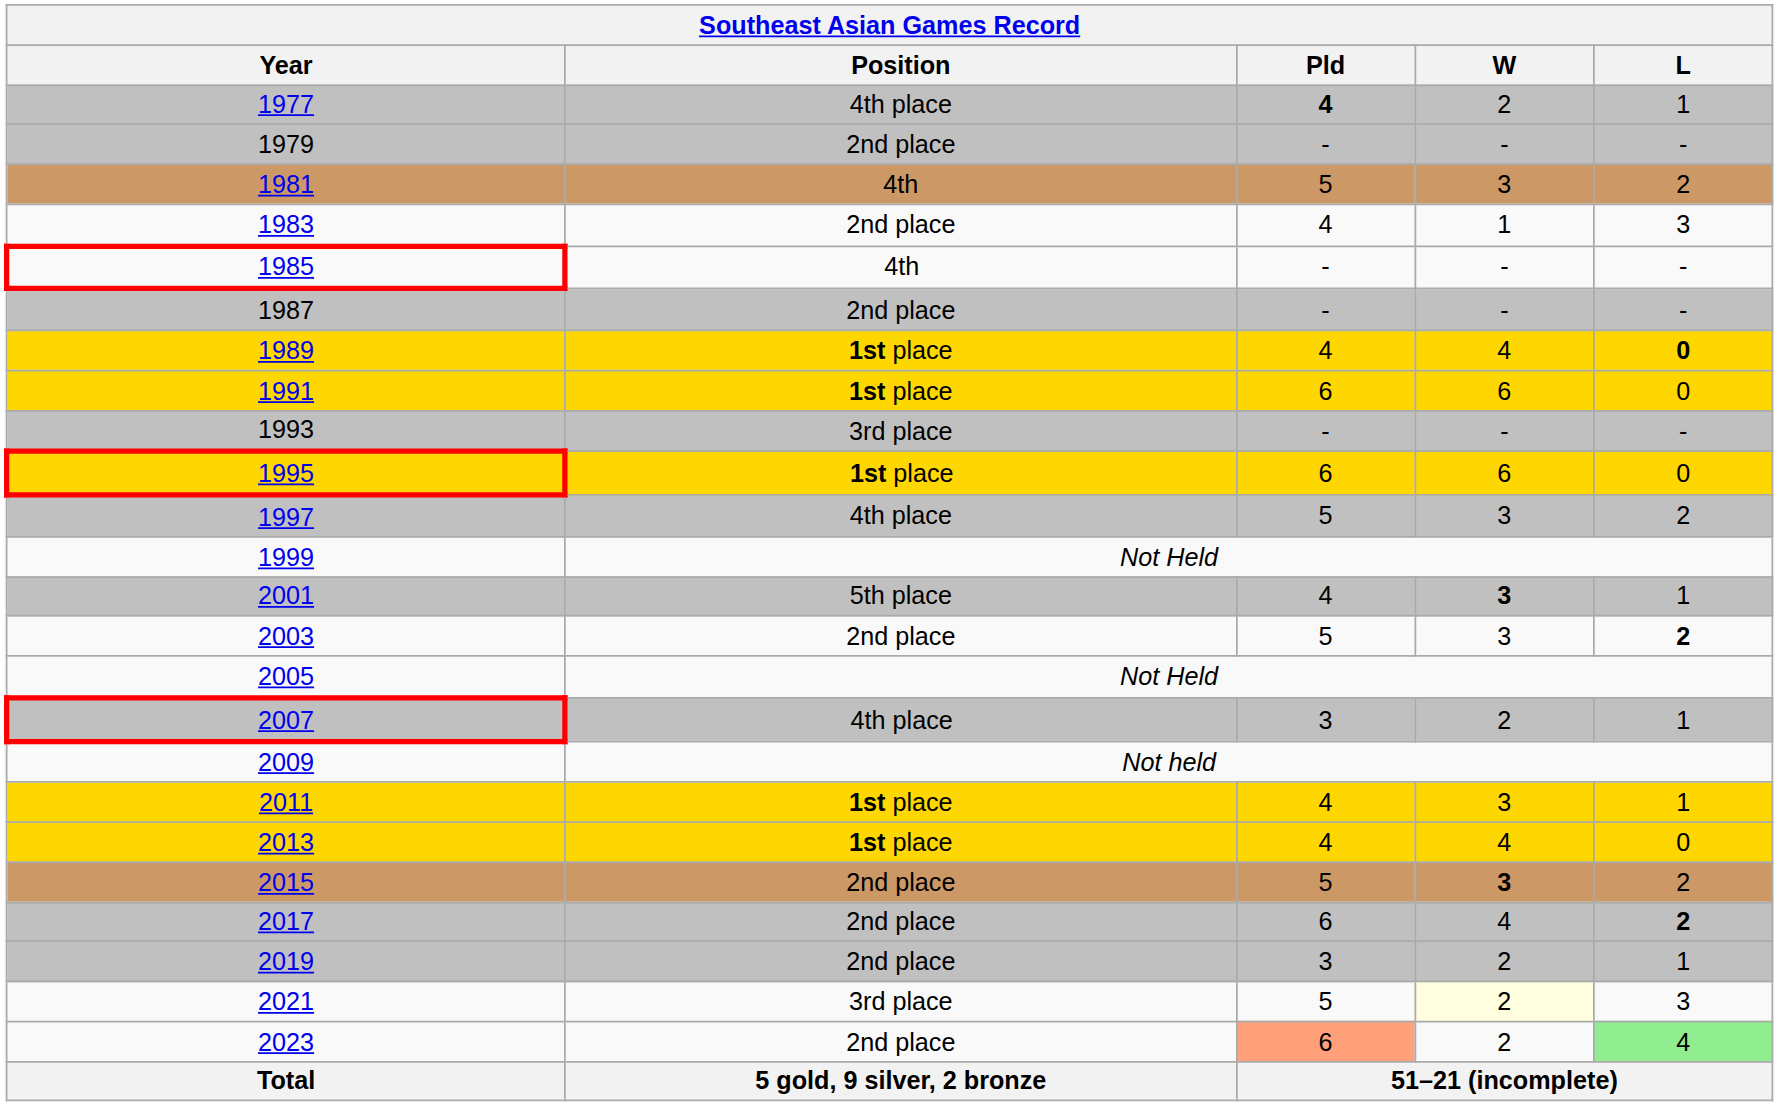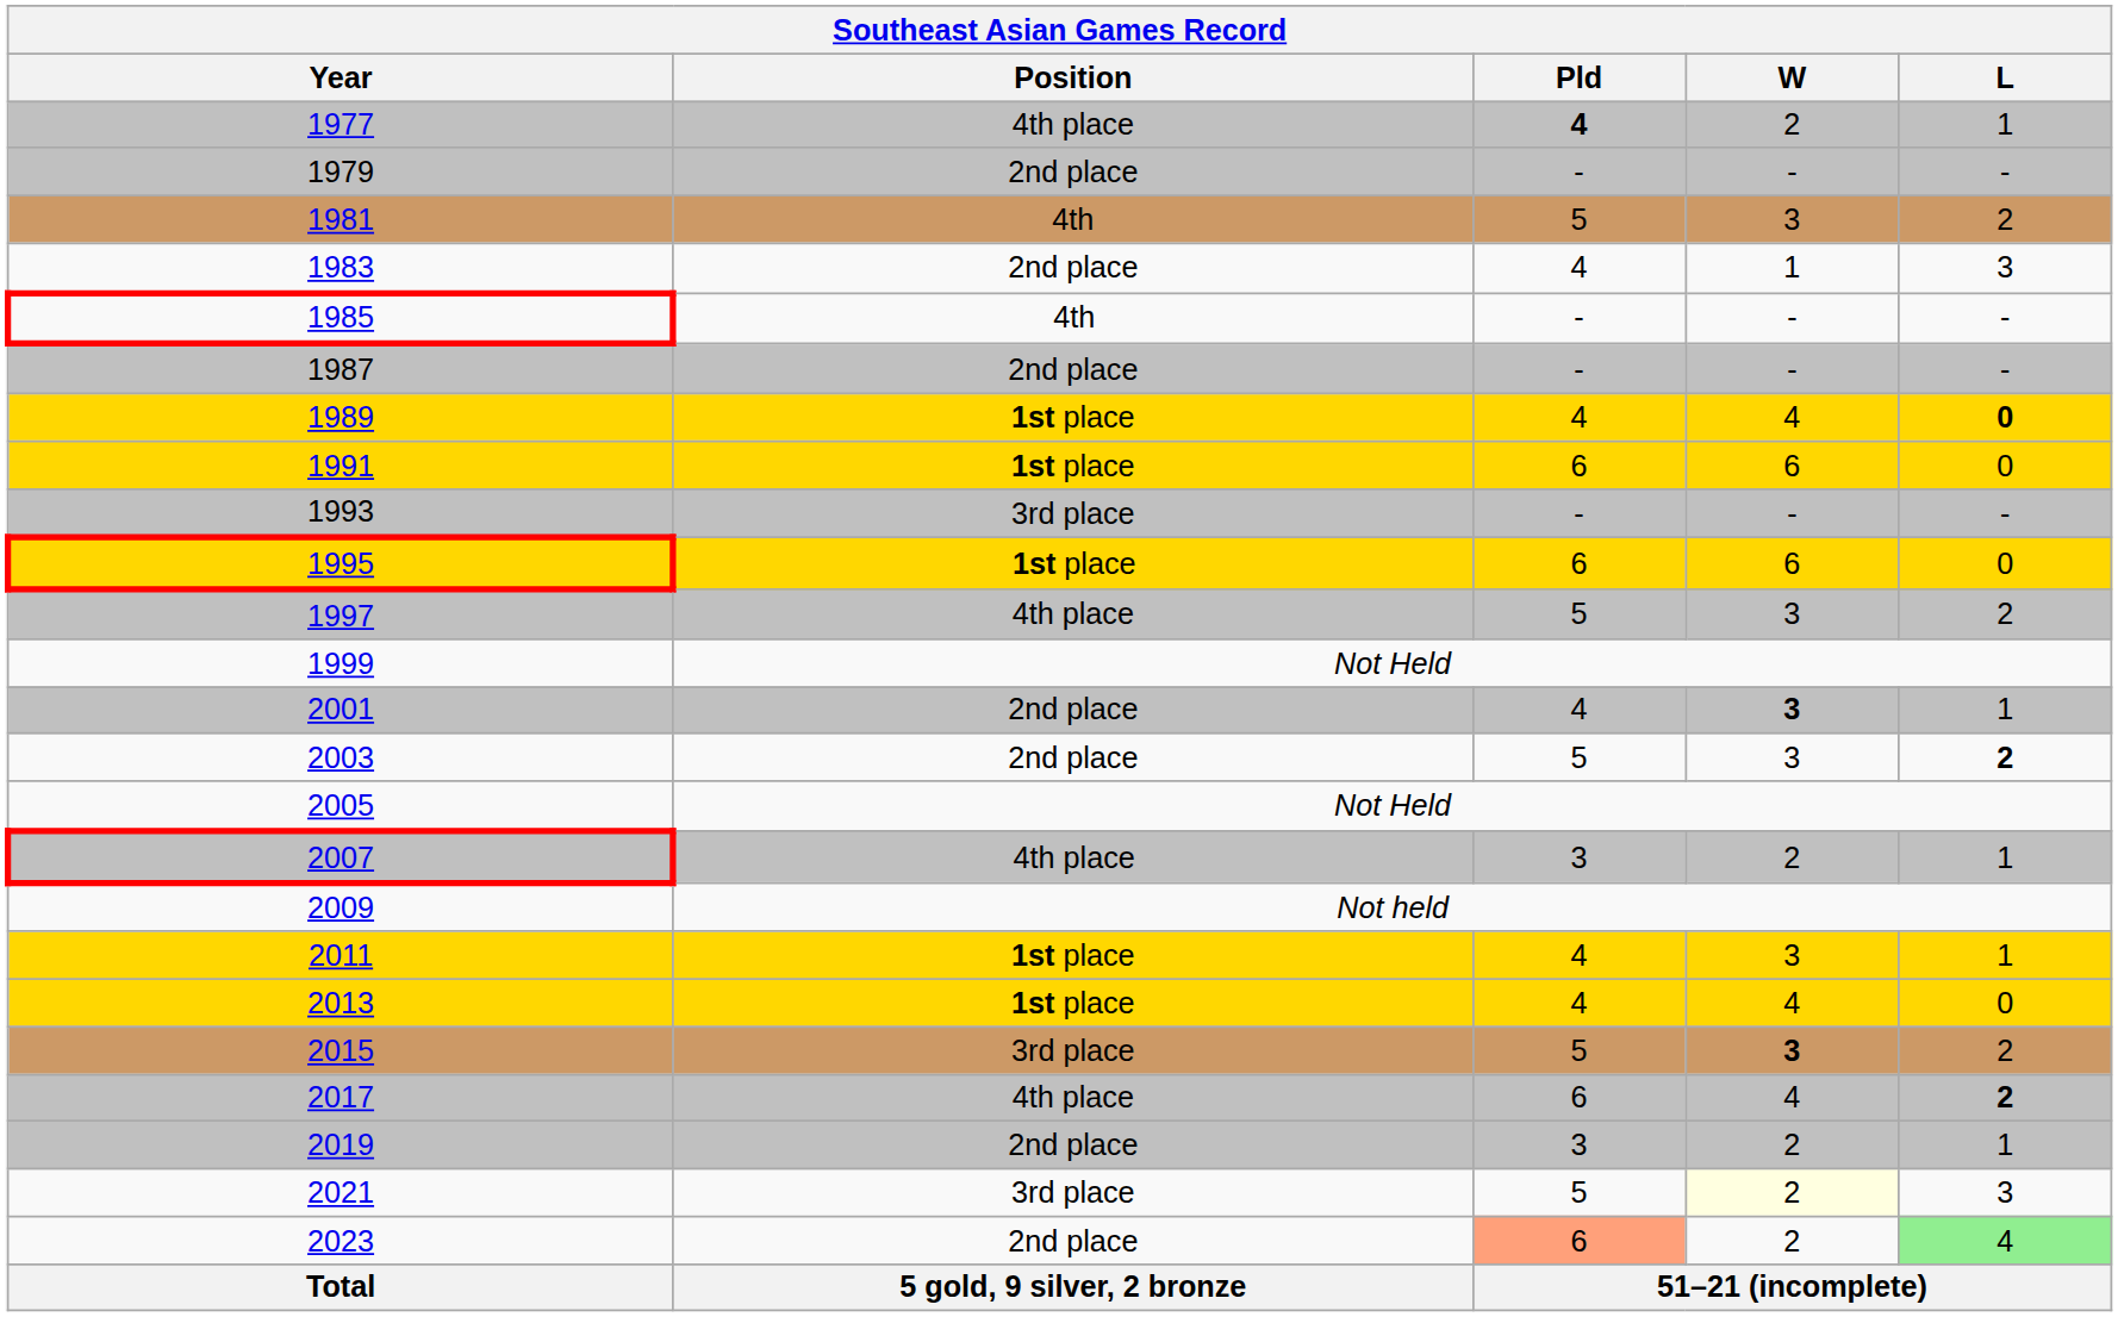 <table class="wikitable collapsible autocollapse" width=80% style="text-align: center;font-size:90%;">
 <tr>
 <th colspan=9><a href='#'>Southeast Asian Games Record</a></th>
 </tr>
 <tr>
 <th width=25%>Year</th>
 <th width=30%>Position</th>
 <th width=8%>Pld</th>
 <th width=8%>W</th>
 <th width=8%>L</th>
 </tr>
 <tr bgcolor=silver>
 <td> <a href='#'>1977</a></td>
 <td>4th place</td>
 <td><strong>4</strong></td>
 <td>2</td>
 <td>1</td>
 </tr>
 <tr bgcolor=silver>
 <td> 1979</td>
 <td>2nd place</td>
 <td>-</td>
 <td>-</td>
 <td>-</td>
 </tr>
 <tr bgcolor=#cc9966>
 <td> <a href='#'>1981</a></td>
 <td>4th</td>
 <td>5</td>
 <td>3</td>
 <td>2</td>
 </tr>
 <tr>
 <td> <a href='#'>1983</a></td>
 <td>2nd place</td>
 <td>4</td>
 <td>1</td>
 <td>3</td>
 </tr>
 <tr>
 <td style="border: 3px solid red"> <a href='#'>1985</a></td>
 <td>4th</td>
 <td>-</td>
 <td>-</td>
 <td>-</td>
 </tr>
 <tr bgcolor=silver>
 <td> 1987</td>
 <td>2nd place</td>
 <td>-</td>
 <td>-</td>
 <td>-</td>
 </tr>
 <tr bgcolor=gold>
 <td> <a href='#'>1989</a></td>
 <td><strong>1st</strong> place</td>
 <td>4</td>
 <td>4</td>
 <td><strong>0</strong></td>
 </tr>
 <tr bgcolor=gold>
 <td> <a href='#'>1991</a></td>
 <td><strong>1st</strong> place</td>
 <td>6</td>
 <td>6</td>
 <td>0</td>
 </tr>
 <tr bgcolor=silver>
 <td> 1993</td>
 <td>3rd place</td>
 <td>-</td>
 <td>-</td>
 <td>-</td>
 </tr>
 <tr bgcolor=gold>
 <td style="border: 3px solid red"> <a href='#'>1995</a></td>
 <td><strong>1st</strong> place</td>
 <td>6</td>
 <td>6</td>
 <td>0</td>
 </tr>
 <tr bgcolor=silver>
 <td> <a href='#'>1997</a></td>
 <td>4th place</td>
 <td>5</td>
 <td>3</td>
 <td>2</td>
 </tr>
 <tr>
 <td> <a href='#'>1999</a></td>
 <td colspan=4><em>Not Held</em></td>
 </tr>
 <tr bgcolor=silver>
 <td> <a href='#'>2001</a></td>
-<td>5th place</td>
+<td>2nd place</td>
 <td>4</td>
 <td><strong>3</strong></td>
 <td>1</td>
 </tr>
 <tr>
 <td> <a href='#'>2003</a></td>
 <td>2nd place</td>
 <td>5</td>
 <td>3</td>
 <td><strong>2</strong></td>
 </tr>
 <tr>
 <td> <a href='#'>2005</a></td>
 <td colspan=4><em>Not Held</em></td>
 </tr>
 <tr bgcolor=silver>
 <td style="border: 3px solid red"> <a href='#'>2007</a></td>
 <td>4th place</td>
 <td>3</td>
 <td>2</td>
 <td>1</td>
 </tr>
 <tr>
 <td> <a href='#'>2009</a></td>
 <td colspan=4><em>Not held</em></td>
 </tr>
 <tr bgcolor=gold>
 <td> <a href='#'>2011</a></td>
 <td><strong>1st</strong> place</td>
 <td>4</td>
 <td>3</td>
 <td>1</td>
 </tr>
 <tr bgcolor=gold>
 <td> <a href='#'>2013</a></td>
 <td><strong>1st</strong> place</td>
 <td>4</td>
 <td>4</td>
 <td>0</td>
 </tr>
 <tr bgcolor=#cc9966>
 <td> <a href='#'>2015</a></td>
-<td>2nd place</td>
+<td>3rd place</td>
 <td>5</td>
 <td><strong>3</strong></td>
 <td>2</td>
 </tr>
 <tr bgcolor=silver>
 <td> <a href='#'>2017</a></td>
-<td>2nd place</td>
+<td>4th place</td>
 <td>6</td>
 <td>4</td>
 <td><strong>2</strong></td>
 </tr>
 <tr bgcolor=silver>
 <td> <a href='#'>2019</a></td>
 <td>2nd place</td>
 <td>3</td>
 <td>2</td>
 <td>1</td>
 </tr>
 <tr>
 <td> <a href='#'>2021</a></td>
 <td>3rd place</td>
 <td>5</td>
 <td style="background: lightyellow;">2</td>
 <td>3</td>
 </tr>
 <tr>
 <td> <a href='#'>2023</a></td>
 <td>2nd place</td>
 <td style="background: lightsalmon;">6</td>
 <td>2</td>
 <td style="background: lightgreen;">4</td>
 </tr>
 <tr>
 <th><strong>Total</strong></th>
 <th>5 gold, 9 silver, 2 bronze</th>
 <th colspan=3>51–21 (incomplete)</th>
 </tr>
 </table>
